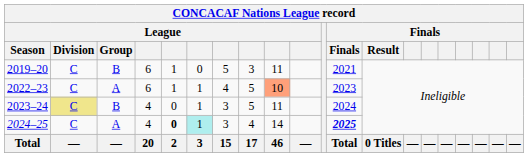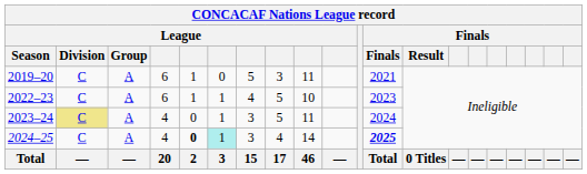 <table class="wikitable" style="text-align: center;">
 <tr>
 <th colspan="20"><a href='#'>CONCACAF Nations League</a> record</th>
 </tr>
 <tr>
 <th colspan="10">League</th>
 <th rowspan="7"></th>
 <th colspan="9">Finals</th>
 </tr>
 <tr>
 <th>Season</th>
 <th>Division</th>
 <th>Group</th>
 <th width="28"></th>
 <th width="28"></th>
 <th width="28"></th>
 <th width="28"></th>
 <th width="28"></th>
 <th width="28"></th>
 <th width="35"></th>
 <th><strong>Finals</strong></th>
 <th><strong>Result</strong></th>
 <th></th>
 <th></th>
 <th></th>
 <th></th>
 <th></th>
 <th></th>
 <th></th>
 </tr>
 <tr>
 <td><a href='#'>2019–20</a></td>
 <td><a href='#'>C</a></td>
-<td><a href='#'>B</a></td>
+<td><a href='#'>A</a></td>
 <td>6</td>
 <td>1</td>
 <td>0</td>
 <td>5</td>
 <td>3</td>
 <td>11</td>
 <td></td>
 <td> <a href='#'>2021</a></td>
 <td colspan="8" rowspan="4"><em>Ineligible</em></td>
 </tr>
 <tr>
 <td><a href='#'>2022–23</a></td>
 <td><a href='#'>C</a></td>
 <td><a href='#'>A</a></td>
 <td>6</td>
 <td>1</td>
 <td>1</td>
 <td>4</td>
 <td>5</td>
-<td style="background: lightsalmon;">10</td>
+<td>10</td>
 <td></td>
 <td> <a href='#'>2023</a></td>
 </tr>
 <tr>
 <td><a href='#'>2023–24</a></td>
 <td style="background: khaki;"><a href='#'>C</a></td>
-<td><a href='#'>B</a></td>
+<td><a href='#'>A</a></td>
 <td>4</td>
 <td>0</td>
 <td>1</td>
 <td>3</td>
 <td>5</td>
 <td>11</td>
 <td></td>
 <td> <a href='#'>2024</a></td>
 </tr>
 <tr>
 <td><a href='#'><em>2024–25</em></a></td>
 <td><a href='#'>C</a></td>
 <td><a href='#'>A</a></td>
 <td>4</td>
 <td><strong>0</strong></td>
 <td style="background: paleturquoise;">1</td>
 <td>3</td>
 <td>4</td>
 <td>14</td>
 <td></td>
 <td><strong> <a href='#'><em>2025</em></a></strong></td>
 </tr>
 <tr>
 <th>Total</th>
 <th><strong>—</strong></th>
 <th><strong>—</strong></th>
 <th>20</th>
 <th>2</th>
 <th>3</th>
 <th>15</th>
 <th>17</th>
 <th>46</th>
 <th><strong>—</strong></th>
 <th><strong>Total</strong></th>
 <th><strong>0 Titles</strong></th>
 <th><strong>—</strong></th>
 <th><strong>—</strong></th>
 <th><strong>—</strong></th>
 <th><strong>—</strong></th>
 <th><strong>—</strong></th>
 <th><strong>—</strong></th>
 <th><strong>—</strong></th>
 </tr>
 </table>
